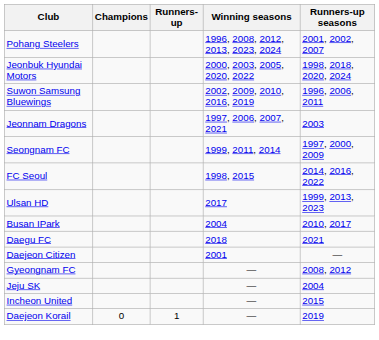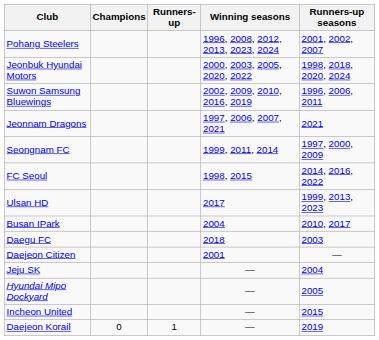 <table class="wikitable">
 <tr>
 <th>Club</th>
 <th>Champions</th>
 <th>Runners-up</th>
 <th>Winning seasons</th>
 <th>Runners-up seasons</th>
 </tr>
 <tr>
 <td><a href='#'>Pohang Steelers</a></td>
 <td></td>
 <td></td>
 <td><a href='#'>1996</a>, <a href='#'>2008</a>, <a href='#'>2012</a>, <a href='#'>2013</a>, <a href='#'>2023</a>, <a href='#'>2024</a></td>
 <td><a href='#'>2001</a>, <a href='#'>2002</a>, <a href='#'>2007</a></td>
 </tr>
 <tr>
 <td><a href='#'>Jeonbuk Hyundai Motors</a></td>
 <td></td>
 <td></td>
 <td><a href='#'>2000</a>, <a href='#'>2003</a>, <a href='#'>2005</a>, <a href='#'>2020</a>, <a href='#'>2022</a></td>
 <td><a href='#'>1998</a>, <a href='#'>2018</a>, <a href='#'>2020</a>, <a href='#'>2024</a></td>
 </tr>
 <tr>
 <td><a href='#'>Suwon Samsung Bluewings</a></td>
 <td></td>
 <td></td>
 <td><a href='#'>2002</a>, <a href='#'>2009</a>, <a href='#'>2010</a>, <a href='#'>2016</a>, <a href='#'>2019</a></td>
 <td><a href='#'>1996</a>, <a href='#'>2006</a>, <a href='#'>2011</a></td>
 </tr>
 <tr>
 <td><a href='#'>Jeonnam Dragons</a></td>
 <td></td>
 <td></td>
 <td><a href='#'>1997</a>, <a href='#'>2006</a>, <a href='#'>2007</a>, <a href='#'>2021</a></td>
-<td><a href='#'>2003</a></td>
+<td><a href='#'>2021</a></td>
 </tr>
 <tr>
 <td><a href='#'>Seongnam FC</a></td>
 <td></td>
 <td></td>
 <td><a href='#'>1999</a>, <a href='#'>2011</a>, <a href='#'>2014</a></td>
 <td><a href='#'>1997</a>, <a href='#'>2000</a>, <a href='#'>2009</a></td>
 </tr>
 <tr>
 <td><a href='#'>FC Seoul</a></td>
 <td></td>
 <td></td>
 <td><a href='#'>1998</a>, <a href='#'>2015</a></td>
 <td><a href='#'>2014</a>, <a href='#'>2016</a>, <a href='#'>2022</a></td>
 </tr>
 <tr>
 <td><a href='#'>Ulsan HD</a></td>
 <td></td>
 <td></td>
 <td><a href='#'>2017</a></td>
 <td><a href='#'>1999</a>, <a href='#'>2013</a>, <a href='#'>2023</a></td>
 </tr>
 <tr>
 <td><a href='#'>Busan IPark</a></td>
 <td></td>
 <td></td>
 <td><a href='#'>2004</a></td>
 <td><a href='#'>2010</a>, <a href='#'>2017</a></td>
 </tr>
 <tr>
 <td><a href='#'>Daegu FC</a></td>
 <td></td>
 <td></td>
 <td><a href='#'>2018</a></td>
-<td><a href='#'>2021</a></td>
+<td><a href='#'>2003</a></td>
 </tr>
 <tr>
 <td><a href='#'>Daejeon Citizen</a></td>
 <td></td>
 <td></td>
 <td><a href='#'>2001</a></td>
 <td align="center">—</td>
 </tr>
 <tr>
-<td><a href='#'>Gyeongnam FC</a></td>
-<td></td>
-<td></td>
-<td align="center">—</td>
-<td><a href='#'>2008</a>, <a href='#'>2012</a></td>
-</tr>
-<tr>
 <td><a href='#'>Jeju SK</a></td>
 <td></td>
 <td></td>
 <td align="center">—</td>
 <td><a href='#'>2004</a></td>
+</tr>
+<tr>
+<td><em><a href='#'>Hyundai Mipo Dockyard</a></em></td>
+<td></td>
+<td></td>
+<td align="center">—</td>
+<td><a href='#'>2005</a></td>
 </tr>
 <tr>
 <td><a href='#'>Incheon United</a></td>
 <td></td>
 <td></td>
 <td align="center">—</td>
 <td><a href='#'>2015</a></td>
 </tr>
 <tr>
 <td><a href='#'>Daejeon Korail</a></td>
 <td align=center>0</td>
 <td align=center>1</td>
 <td align="center">—</td>
 <td><a href='#'>2019</a></td>
 </tr>
 </table>
